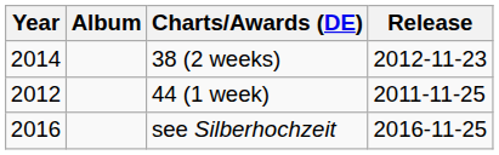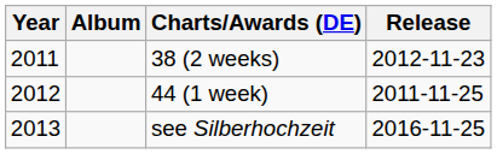 <table class="wikitable">
 <tr>
 <th>Year</th>
 <th>Album</th>
 <th>Charts/Awards (<a href='#'>DE</a>)</th>
 <th>Release</th>
 </tr>
 <tr>
-<td>2014</td>
+<td>2011</td>
 <td></td>
 <td>38 (2 weeks)</td>
 <td>2012-11-23</td>
 </tr>
 <tr>
 <td>2012</td>
 <td></td>
 <td>44 (1 week)</td>
 <td>2011-11-25</td>
 </tr>
 <tr>
-<td>2016</td>
+<td>2013</td>
 <td></td>
 <td>see <em>Silberhochzeit</em></td>
 <td>2016-11-25</td>
 </tr>
 </table>
